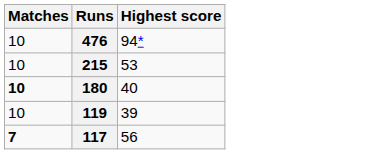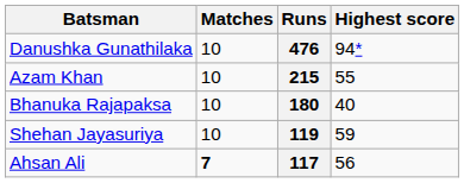 <table class="wikitable">
 <tr>
+<th>Batsman</th>
 <th>Matches</th>
 <th>Runs</th>
 <th>Highest score</th>
 </tr>
 <tr>
+<td><a href='#'>Danushka Gunathilaka</a></td>
 <td>10</td>
 <th>476</th>
 <td>94<a href='#'>*</a></td>
 </tr>
 <tr>
+<td><a href='#'>Azam Khan</a></td>
 <td>10</td>
 <th>215</th>
-<td>53</td>
+<td>55</td>
 </tr>
 <tr>
-<td><strong>10</strong></td>
+<td><a href='#'>Bhanuka Rajapaksa</a></td>
+<td>10</td>
 <th>180</th>
 <td>40</td>
 </tr>
 <tr>
+<td><a href='#'>Shehan Jayasuriya</a></td>
 <td>10</td>
 <th>119</th>
-<td>39</td>
+<td>59</td>
 </tr>
 <tr>
+<td><a href='#'>Ahsan Ali</a></td>
 <td><strong>7</strong></td>
 <th>117</th>
 <td>56</td>
 </tr>
 </table>
